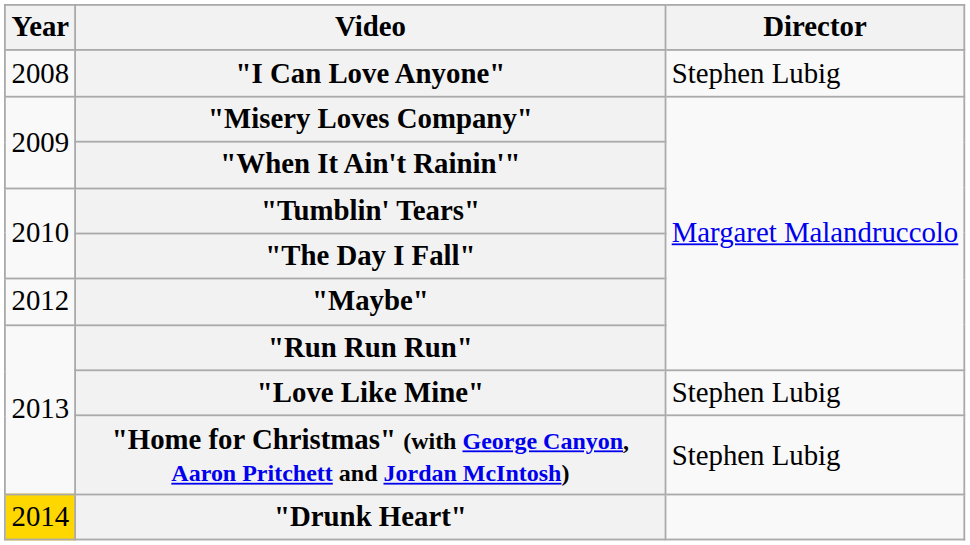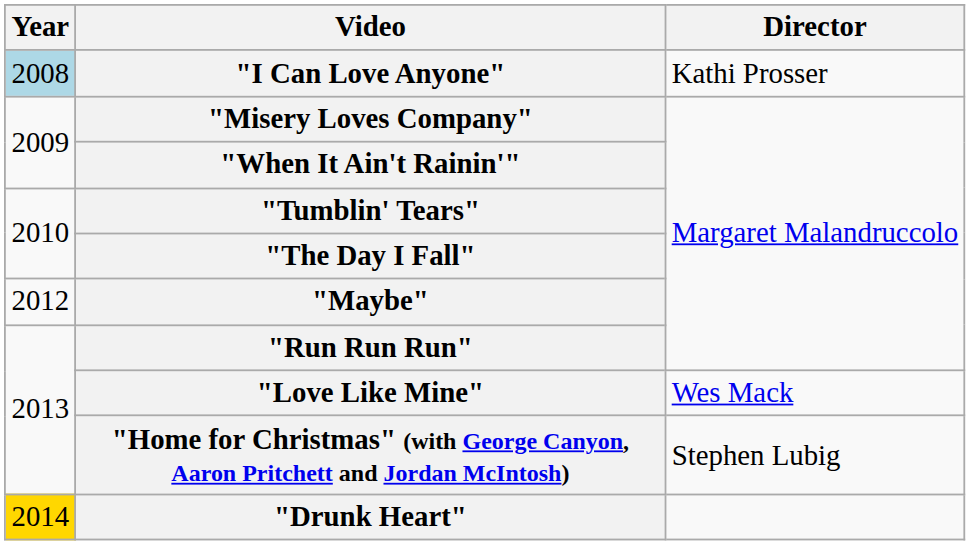 <table class="wikitable plainrowheaders">
 <tr>
 <th>Year</th>
 <th style="width:20em;">Video</th>
 <th>Director</th>
 </tr>
 <tr>
-<td>2008</td>
+<td style="background: lightblue;">2008</td>
 <th scope="row">"I Can Love Anyone"</th>
-<td>Stephen Lubig</td>
+<td>Kathi Prosser</td>
 </tr>
 <tr>
 <td rowspan="2">2009</td>
 <th scope="row">"Misery Loves Company"</th>
 <td rowspan="6"><a href='#'>Margaret Malandruccolo</a></td>
 </tr>
 <tr>
 <th scope="row">"When It Ain't Rainin'"</th>
 </tr>
 <tr>
 <td rowspan="2">2010</td>
 <th scope="row">"Tumblin' Tears"</th>
 </tr>
 <tr>
 <th scope="row">"The Day I Fall"</th>
 </tr>
 <tr>
 <td>2012</td>
 <th scope="row">"Maybe"</th>
 </tr>
 <tr>
 <td rowspan="3">2013</td>
 <th scope="row">"Run Run Run"</th>
 </tr>
 <tr>
 <th scope="row">"Love Like Mine"</th>
-<td>Stephen Lubig</td>
+<td><a href='#'>Wes Mack</a></td>
 </tr>
 <tr>
 <th scope="row">"Home for Christmas" <small>(with <a href='#'>George Canyon</a>,<br><a href='#'>Aaron Pritchett</a> and <a href='#'>Jordan McIntosh</a>)</small></th>
 <td>Stephen Lubig</td>
 </tr>
 <tr>
 <td style="background: gold;">2014</td>
 <th scope="row">"Drunk Heart"</th>
 <td></td>
 </tr>
 </table>
